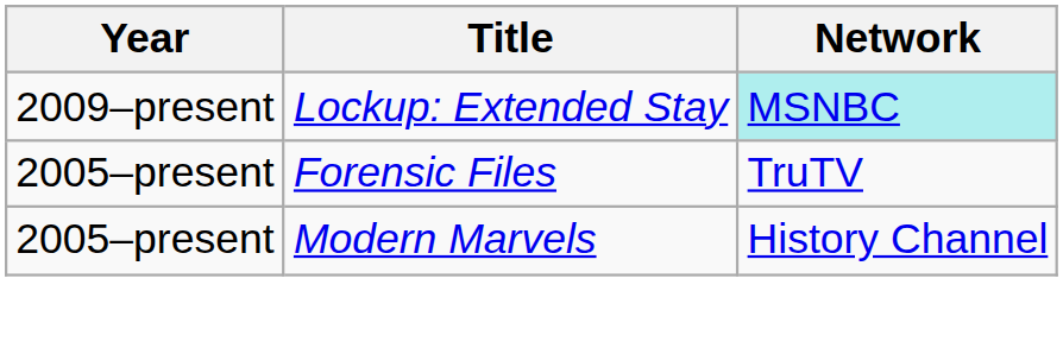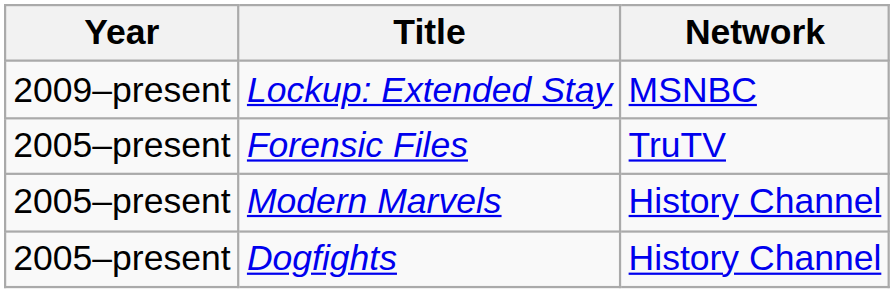 <table class="wikitable">
 <tr>
 <th>Year</th>
 <th>Title</th>
 <th>Network</th>
 </tr>
 <tr>
 <td>2009–present</td>
 <td><a href='#'><em>Lockup: Extended Stay</em></a></td>
-<td style="background: paleturquoise;"><a href='#'>MSNBC</a></td>
+<td><a href='#'>MSNBC</a></td>
 </tr>
 <tr>
 <td>2005–present</td>
 <td><em><a href='#'>Forensic Files</a></em></td>
 <td><a href='#'>TruTV</a></td>
 </tr>
 <tr>
 <td>2005–present</td>
 <td><em><a href='#'>Modern Marvels</a></em></td>
 <td><a href='#'>History Channel</a></td>
 </tr>
+<tr>
+<td>2005–present</td>
+<td><a href='#'><em>Dogfights</em></a></td>
+<td><a href='#'>History Channel</a></td>
+</tr>
 </table>
